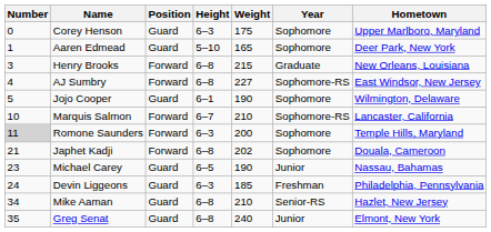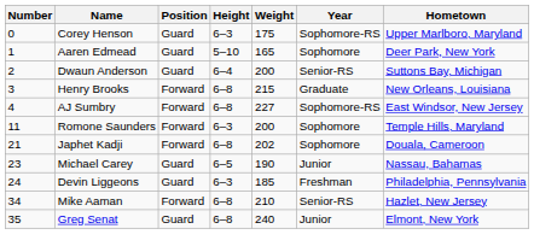 <table class="wikitable sortable" style="font-size: 95%;">
 <tr>
 <th>Number</th>
 <th>Name</th>
 <th>Position</th>
 <th>Height</th>
 <th>Weight</th>
 <th>Year</th>
 <th>Hometown</th>
 </tr>
 <tr>
 <td>0</td>
 <td>Corey Henson</td>
 <td>Guard</td>
 <td>6–3</td>
 <td>175</td>
-<td>Sophomore</td>
+<td>Sophomore-RS</td>
 <td><a href='#'>Upper Marlboro, Maryland</a></td>
 </tr>
 <tr>
 <td>1</td>
 <td>Aaren Edmead</td>
 <td>Guard</td>
 <td>5–10</td>
 <td>165</td>
 <td>Sophomore</td>
 <td><a href='#'>Deer Park, New York</a></td>
+</tr>
+<tr>
+<td>2</td>
+<td>Dwaun Anderson</td>
+<td>Guard</td>
+<td>6–4</td>
+<td>200</td>
+<td>Senior-RS</td>
+<td><a href='#'>Suttons Bay, Michigan</a></td>
 </tr>
 <tr>
 <td>3</td>
 <td>Henry Brooks</td>
 <td>Forward</td>
 <td>6–8</td>
 <td>215</td>
 <td>Graduate</td>
 <td><a href='#'>New Orleans, Louisiana</a></td>
 </tr>
 <tr>
 <td>4</td>
 <td>AJ Sumbry</td>
 <td>Forward</td>
 <td>6–8</td>
 <td>227</td>
 <td>Sophomore-RS</td>
 <td><a href='#'>East Windsor, New Jersey</a></td>
 </tr>
 <tr>
-<td>5</td>
-<td>Jojo Cooper</td>
-<td>Guard</td>
-<td>6–1</td>
-<td>190</td>
-<td>Sophomore</td>
-<td><a href='#'>Wilmington, Delaware</a></td>
-</tr>
-<tr>
-<td>10</td>
-<td>Marquis Salmon</td>
-<td>Forward</td>
-<td>6–7</td>
-<td>210</td>
-<td>Sophomore-RS</td>
-<td><a href='#'>Lancaster, California</a></td>
-</tr>
-<tr>
-<td style="background: lightgrey;">11</td>
+<td>11</td>
 <td>Romone Saunders</td>
 <td>Forward</td>
 <td>6–3</td>
 <td>200</td>
 <td>Sophomore</td>
 <td><a href='#'>Temple Hills, Maryland</a></td>
 </tr>
 <tr>
 <td>21</td>
 <td>Japhet Kadji</td>
 <td>Forward</td>
 <td>6–8</td>
 <td>202</td>
 <td>Sophomore</td>
 <td><a href='#'>Douala, Cameroon</a></td>
 </tr>
 <tr>
 <td>23</td>
 <td>Michael Carey</td>
 <td>Guard</td>
 <td>6–5</td>
 <td>190</td>
 <td>Junior</td>
 <td><a href='#'>Nassau, Bahamas</a></td>
 </tr>
 <tr>
 <td>24</td>
 <td>Devin Liggeons</td>
 <td>Guard</td>
 <td>6–3</td>
 <td>185</td>
 <td>Freshman</td>
 <td><a href='#'>Philadelphia, Pennsylvania</a></td>
 </tr>
 <tr>
 <td>34</td>
 <td>Mike Aaman</td>
-<td>Guard</td>
+<td>Forward</td>
 <td>6–8</td>
 <td>210</td>
 <td>Senior-RS</td>
 <td><a href='#'>Hazlet, New Jersey</a></td>
 </tr>
 <tr>
 <td>35</td>
 <td><a href='#'>Greg Senat</a></td>
 <td>Guard</td>
 <td>6–8</td>
 <td>240</td>
 <td>Junior</td>
 <td><a href='#'>Elmont, New York</a></td>
 </tr>
 </table>
